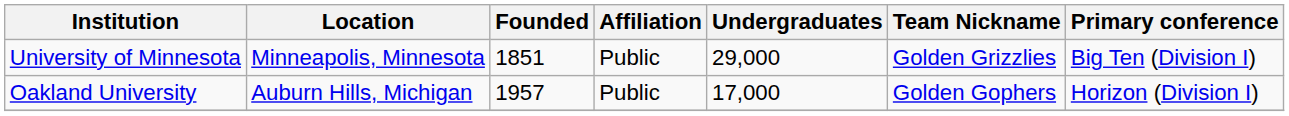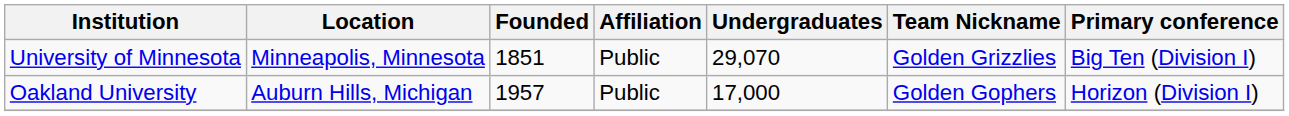 <table class="wikitable">
 <tr>
 <th>Institution</th>
 <th>Location</th>
 <th>Founded</th>
 <th>Affiliation</th>
 <th>Undergraduates</th>
 <th>Team Nickname</th>
 <th>Primary conference</th>
 </tr>
 <tr>
 <td><a href='#'>University of Minnesota</a></td>
 <td><a href='#'>Minneapolis, Minnesota</a></td>
 <td>1851</td>
 <td>Public</td>
-<td>29,000</td>
+<td>29,070</td>
 <td><a href='#'>Golden Grizzlies</a></td>
 <td><a href='#'>Big Ten</a> (<a href='#'>Division I</a>)</td>
 </tr>
 <tr>
 <td><a href='#'>Oakland University</a></td>
 <td><a href='#'>Auburn Hills, Michigan</a></td>
 <td>1957</td>
 <td>Public</td>
 <td>17,000</td>
 <td><a href='#'>Golden Gophers</a></td>
 <td><a href='#'>Horizon</a> (<a href='#'>Division I</a>)</td>
 </tr>
 <tr>
 </tr>
 </table>
